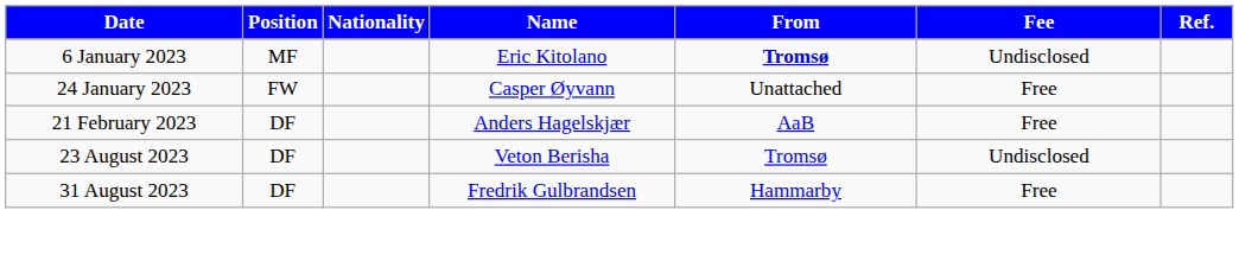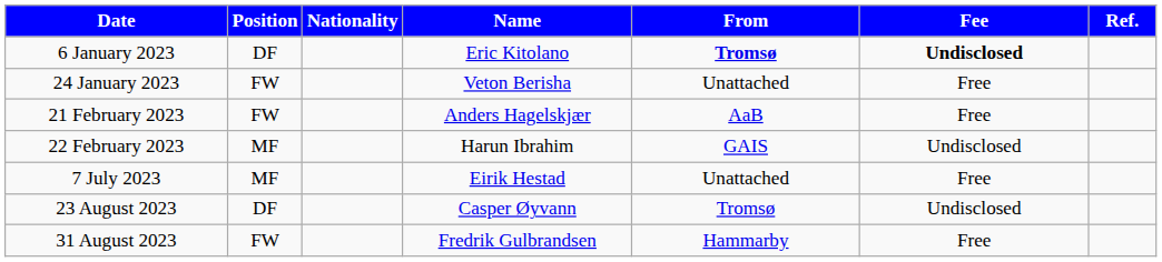 <table class="wikitable"  style="text-align:center; font-size:90%; ">
 <tr>
 <th style="background:#00f; color:white; width:200px;">Date</th>
 <th style="background:#00f; color:white; width:50px;">Position</th>
 <th style="background:#00f; color:white; width:50px;">Nationality</th>
 <th style="background:#00f; color:white; width:200px;">Name</th>
 <th style="background:#00f; color:white; width:200px;">From</th>
 <th style="background:#00f; color:white; width:200px;">Fee</th>
 <th style="background:#00f; color:white; width:50px;">Ref.</th>
 </tr>
 <tr>
 <td>6 January 2023</td>
-<td>MF</td>
+<td>DF</td>
 <td></td>
 <td><a href='#'>Eric Kitolano</a></td>
 <td><strong><a href='#'>Tromsø</a></strong></td>
-<td>Undisclosed</td>
+<td><strong>Undisclosed</strong></td>
 <td></td>
 </tr>
 <tr>
 <td>24 January 2023</td>
 <td>FW</td>
 <td></td>
-<td><a href='#'>Casper Øyvann</a></td>
+<td><a href='#'>Veton Berisha</a></td>
 <td>Unattached</td>
 <td>Free</td>
 <td></td>
 </tr>
 <tr>
 <td>21 February 2023</td>
-<td>DF</td>
+<td>FW</td>
 <td></td>
 <td><a href='#'>Anders Hagelskjær</a></td>
 <td><a href='#'>AaB</a></td>
 <td>Free</td>
 <td></td>
 </tr>
 <tr>
+<td>22 February 2023</td>
+<td>MF</td>
+<td></td>
+<td>Harun Ibrahim</td>
+<td><a href='#'>GAIS</a></td>
+<td>Undisclosed</td>
+<td></td>
+</tr>
+<tr>
+<td>7 July 2023</td>
+<td>MF</td>
+<td></td>
+<td><a href='#'>Eirik Hestad</a></td>
+<td>Unattached</td>
+<td>Free</td>
+<td></td>
+</tr>
+<tr>
 <td>23 August 2023</td>
 <td>DF</td>
 <td></td>
-<td><a href='#'>Veton Berisha</a></td>
+<td><a href='#'>Casper Øyvann</a></td>
 <td><a href='#'>Tromsø</a></td>
 <td>Undisclosed</td>
 <td></td>
 </tr>
 <tr>
 <td>31 August 2023</td>
-<td>DF</td>
+<td>FW</td>
 <td></td>
 <td><a href='#'>Fredrik Gulbrandsen</a></td>
 <td><a href='#'>Hammarby</a></td>
 <td>Free</td>
 <td></td>
 </tr>
 </table>
